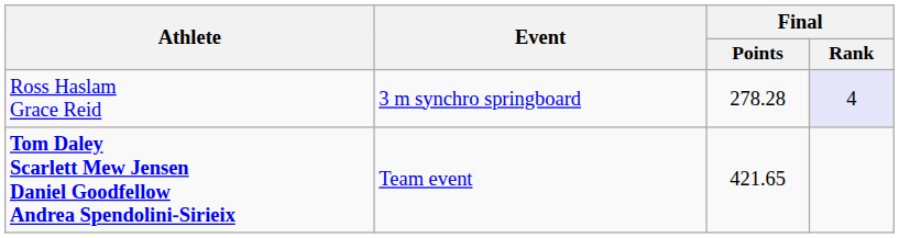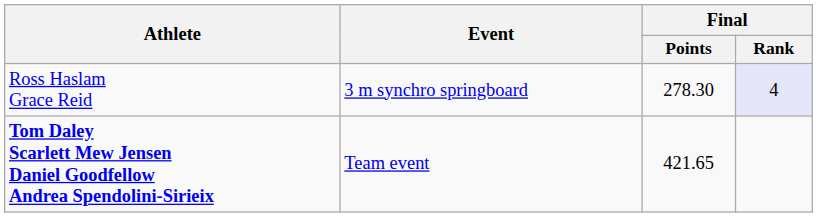 <table class="wikitable" style="text-align:center; font-size:90%; width:50%;">
 <tr>
 <th rowspan=2>Athlete</th>
 <th rowspan=2>Event</th>
 <th colspan=2>Final</th>
 </tr>
 <tr style="font-size:95%">
 <th>Points</th>
 <th>Rank</th>
 </tr>
 <tr>
 <td align=left><a href='#'>Ross Haslam</a><br><a href='#'>Grace Reid</a></td>
 <td align=left><a href='#'>3 m synchro springboard</a></td>
-<td>278.28</td>
+<td>278.30</td>
 <td style="background: lavender;">4</td>
 </tr>
 <tr>
 <td align=left><strong><a href='#'>Tom Daley</a><br><a href='#'>Scarlett Mew Jensen</a><br><a href='#'>Daniel Goodfellow</a><br><a href='#'>Andrea Spendolini-Sirieix</a></strong></td>
 <td align=left><a href='#'>Team event</a></td>
 <td>421.65</td>
 <td></td>
 </tr>
 </table>
